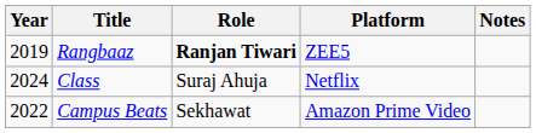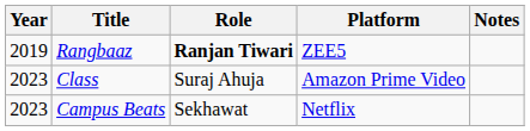 <table class="wikitable sortable">
 <tr>
 <th>Year</th>
 <th>Title</th>
 <th>Role</th>
 <th>Platform</th>
 <th>Notes</th>
 </tr>
 <tr>
 <td>2019</td>
 <td><em><a href='#'>Rangbaaz</a></em></td>
 <td><strong>Ranjan Tiwari</strong></td>
 <td><a href='#'>ZEE5</a></td>
 <td></td>
 </tr>
 <tr>
-<td>2024</td>
+<td>2023</td>
 <td><em><a href='#'>Class</a></em></td>
 <td>Suraj Ahuja</td>
+<td><a href='#'>Amazon Prime Video</a></td>
+<td></td>
+</tr>
+<tr>
+<td>2023</td>
+<td><em><a href='#'>Campus Beats</a></em></td>
+<td>Sekhawat</td>
 <td><a href='#'>Netflix</a></td>
 <td></td>
 </tr>
-<tr>
-<td>2022</td>
-<td><em><a href='#'>Campus Beats</a></em></td>
-<td>Sekhawat</td>
-<td><a href='#'>Amazon Prime Video</a></td>
-<td></td>
-</tr>
 </table>
